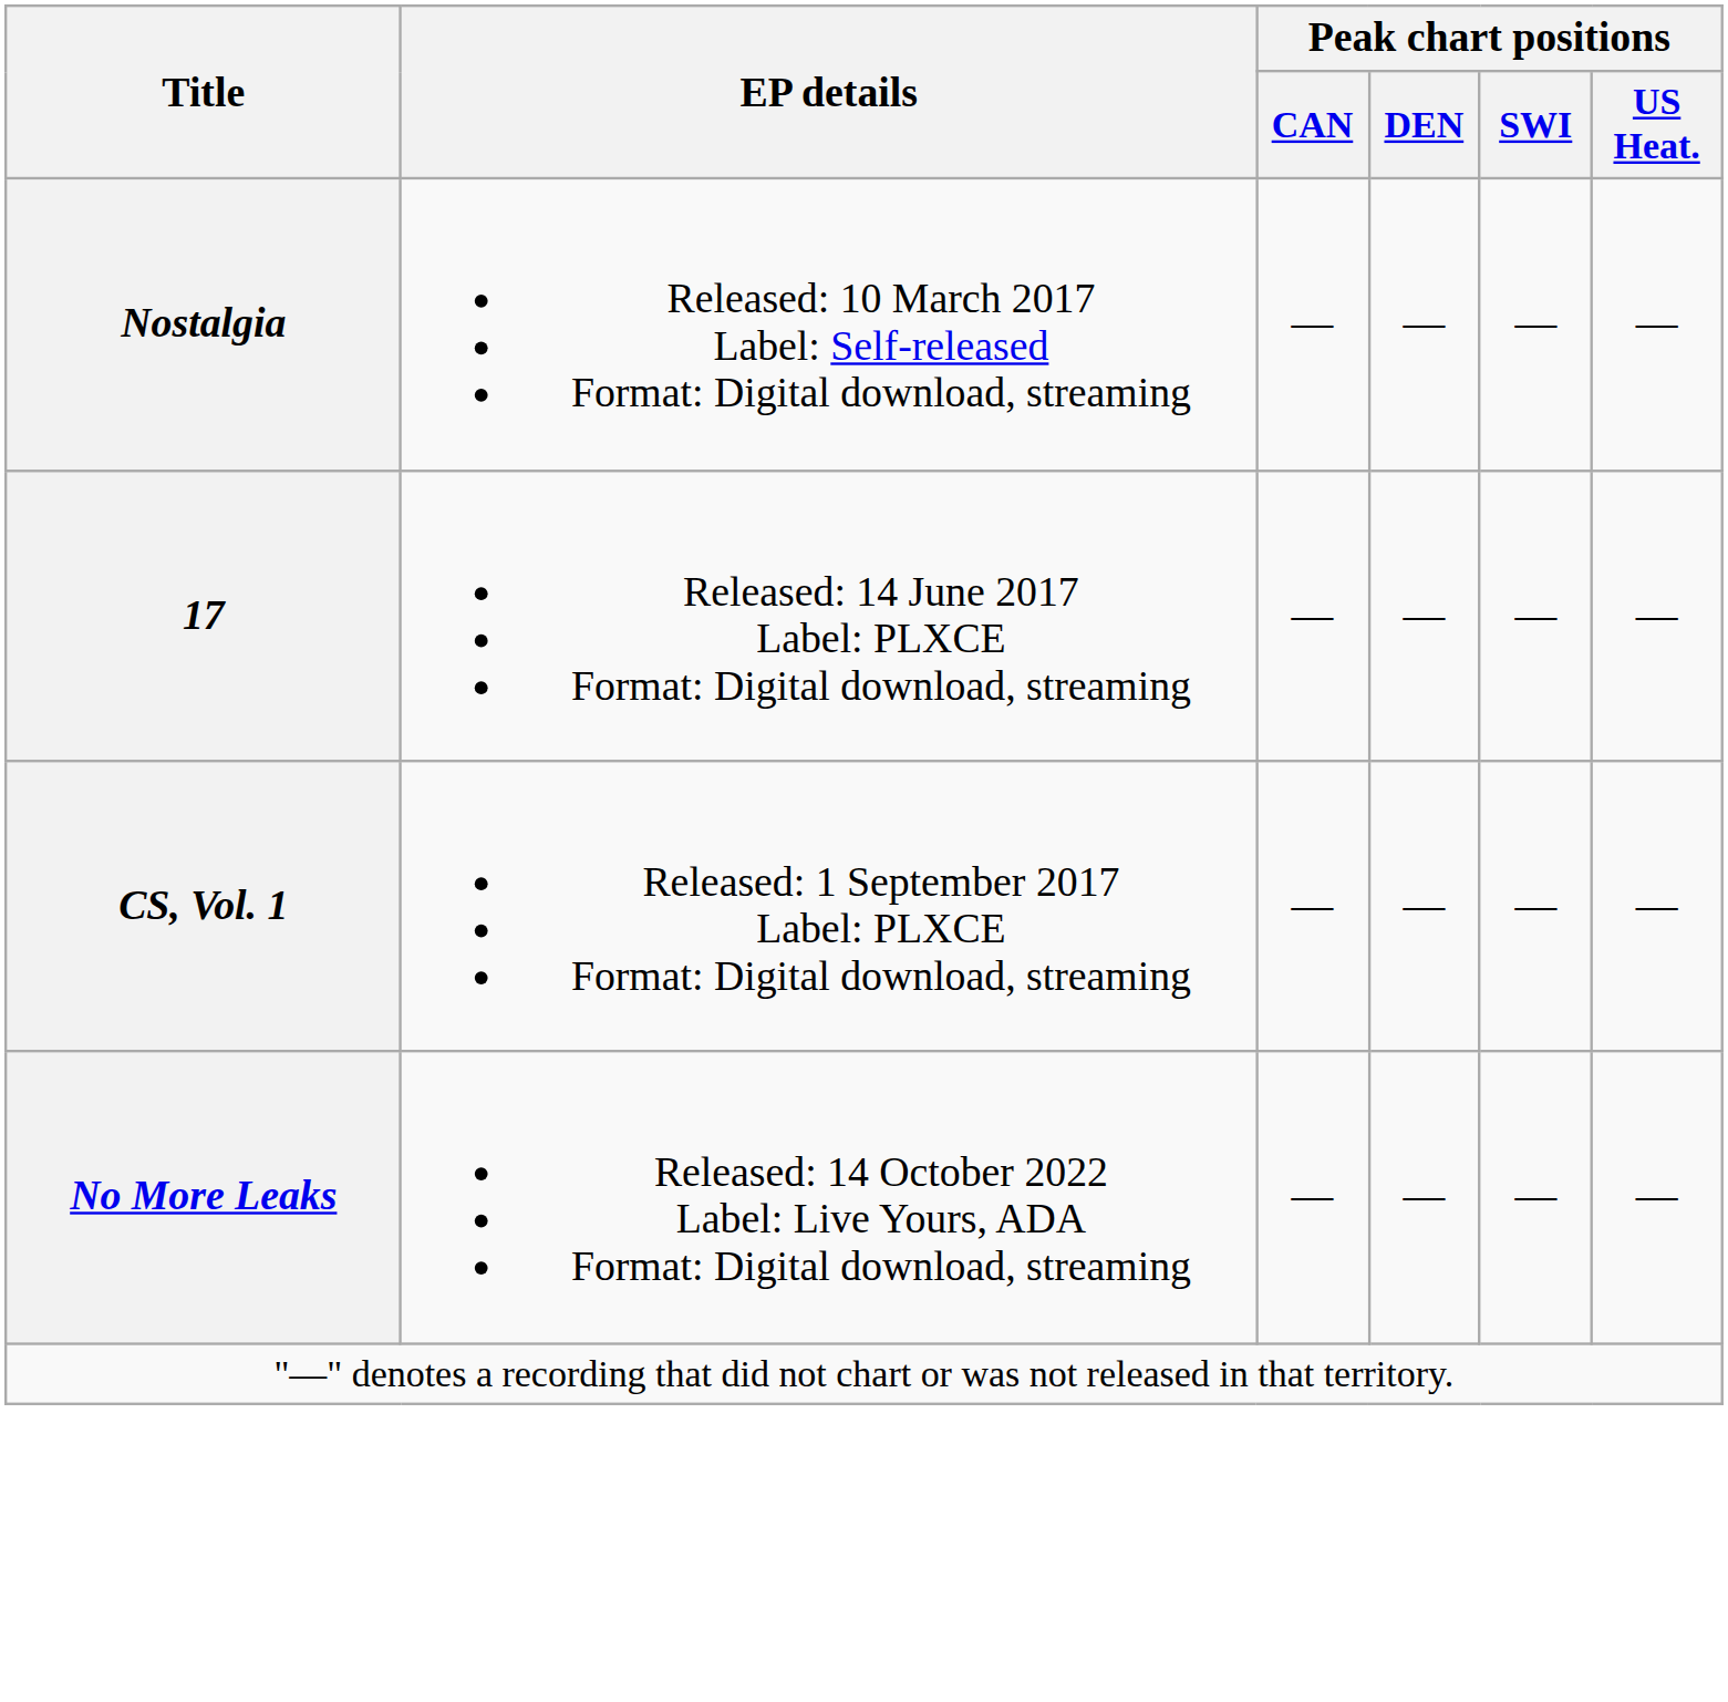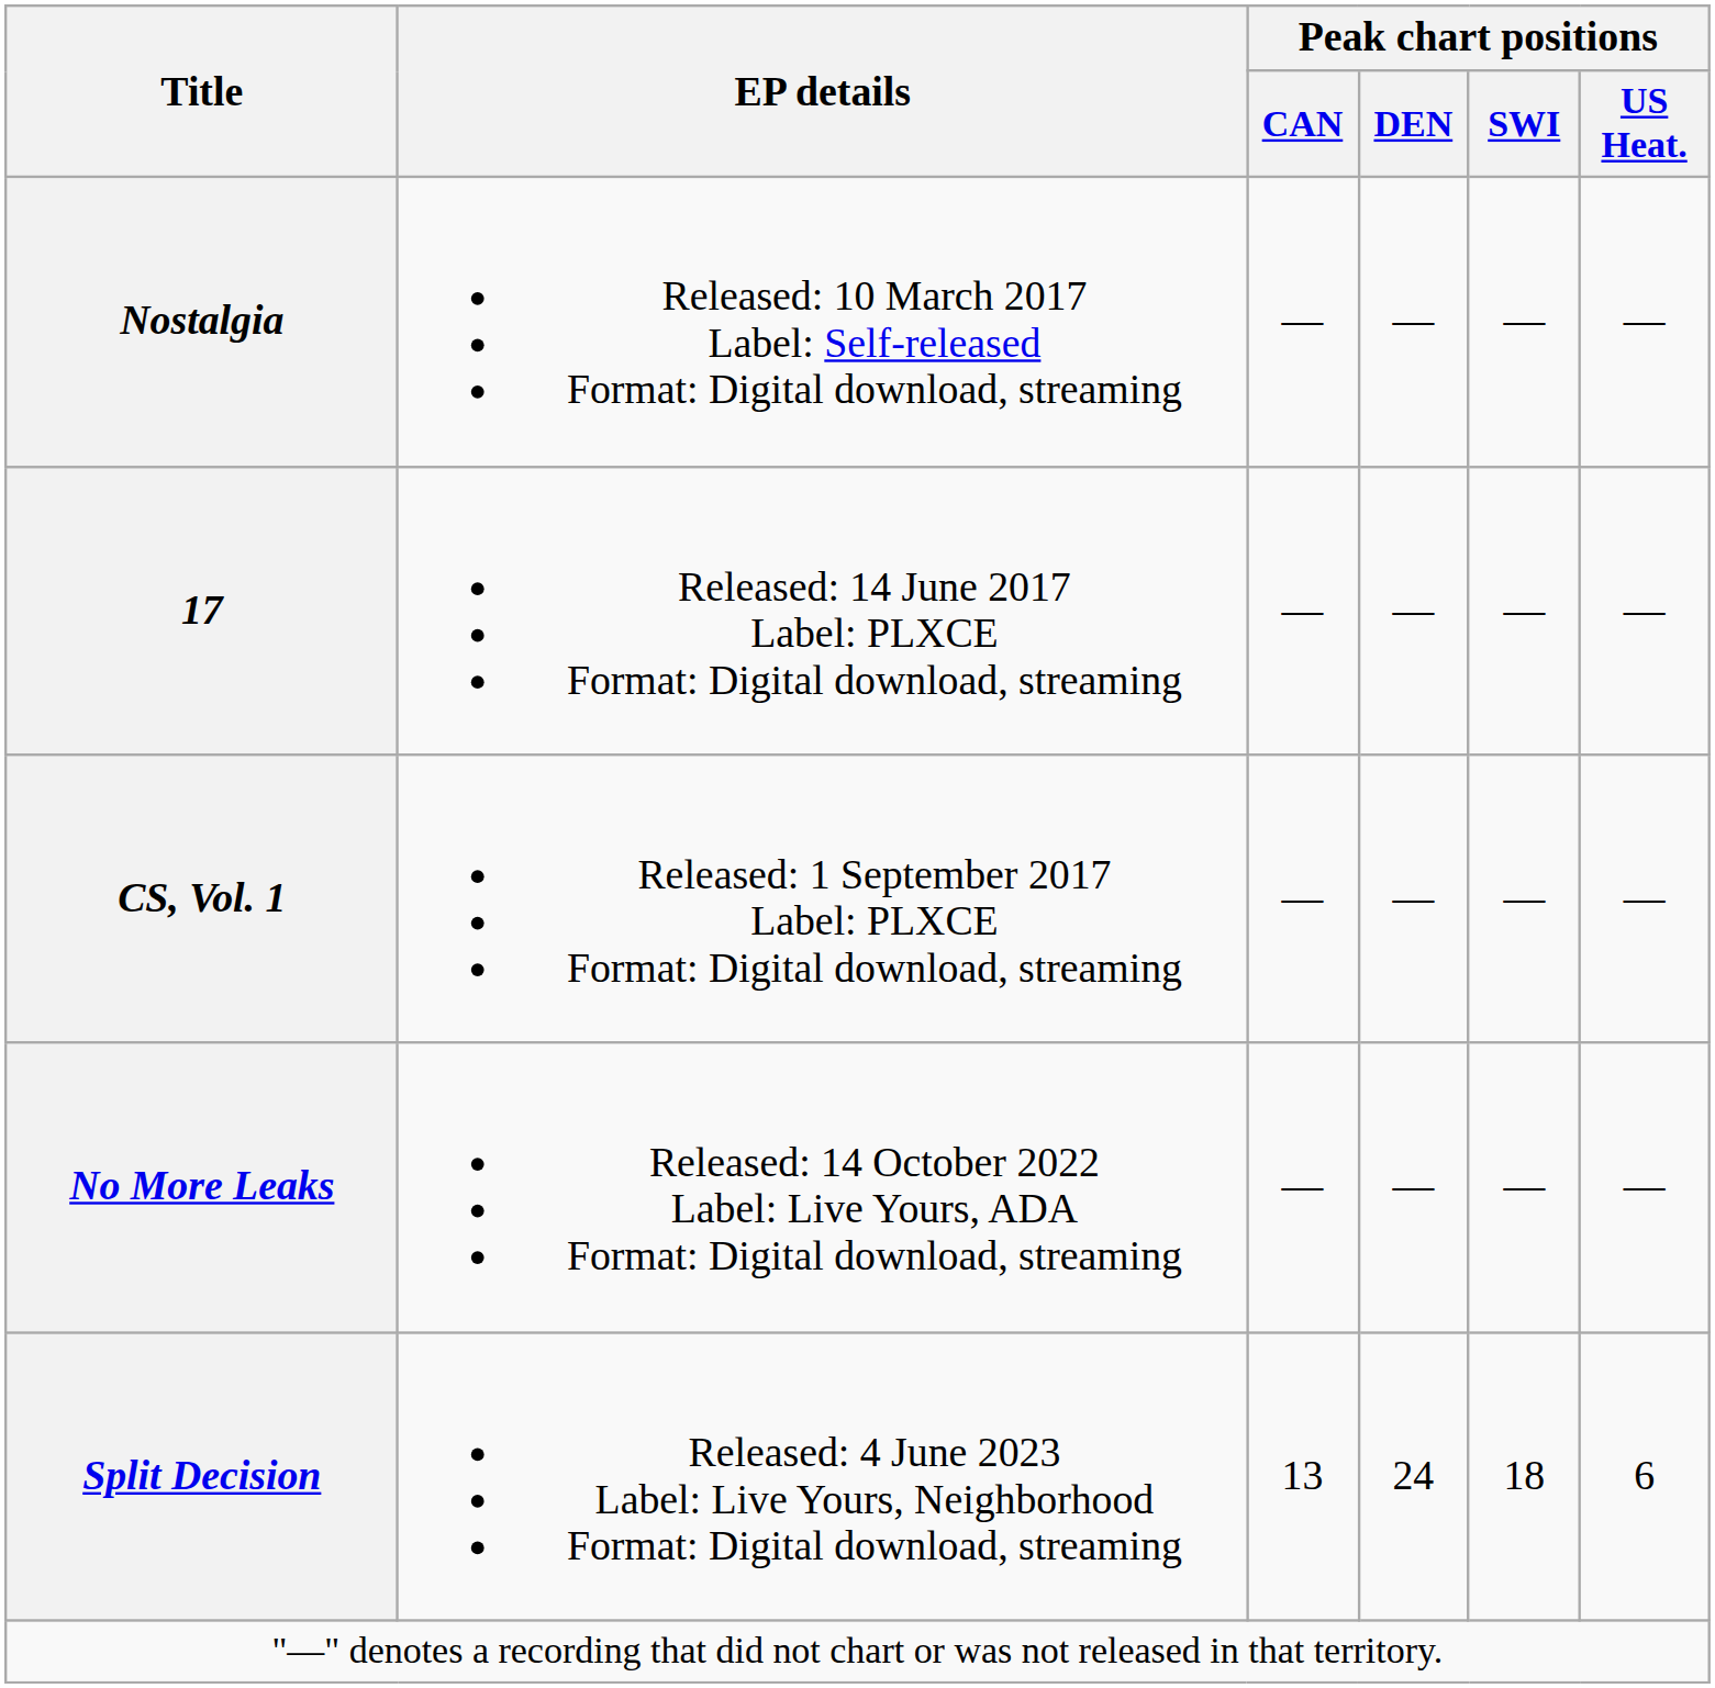 <table class="wikitable plainrowheaders" style="text-align:center;" border="1">
 <tr>
 <th scope="col" rowspan="2" style="width:9em;">Title</th>
 <th scope="col" rowspan="2" style="width:20em;">EP details</th>
 <th scope="col" colspan="4">Peak chart positions</th>
 </tr>
 <tr>
 <th scope="col" style="width:2.5em;font-size:90%;"><a href='#'>CAN</a><br></th>
 <th scope="col" style="width:2.5em;font-size:90%;"><a href='#'>DEN</a><br></th>
 <th scope="col" style="width:2.5em;font-size:90%;"><a href='#'>SWI</a><br></th>
 <th scope="col" style="width:3em;font-size:90%;"><a href='#'>US<br>Heat.</a><br></th>
 </tr>
 <tr>
 <th scope="row"><em>Nostalgia</em></th>
 <td><br><ul><li>Released: 10 March 2017</li><li>Label: <a href='#'>Self-released</a></li><li>Format: Digital download, streaming</li></ul></td>
 <td>—</td>
 <td>—</td>
 <td>—</td>
 <td>—</td>
 </tr>
 <tr>
 <th scope="row"><em>17</em></th>
 <td><br><ul><li>Released: 14 June 2017</li><li>Label: PLXCE</li><li>Format: Digital download, streaming</li></ul></td>
 <td>—</td>
 <td>—</td>
 <td>—</td>
 <td>—</td>
 </tr>
 <tr>
 <th scope="row"><em>CS, Vol. 1</em></th>
 <td><br><ul><li>Released: 1 September 2017</li><li>Label: PLXCE</li><li>Format: Digital download, streaming</li></ul></td>
 <td>—</td>
 <td>—</td>
 <td>—</td>
 <td>—</td>
 </tr>
 <tr>
 <th scope="row"><em><a href='#'>No More Leaks</a></em></th>
 <td><br><ul><li>Released: 14 October 2022</li><li>Label: Live Yours, ADA</li><li>Format: Digital download, streaming</li></ul></td>
 <td>—</td>
 <td>—</td>
 <td>—</td>
 <td>—</td>
 </tr>
 <tr>
+<th scope="row"><em><a href='#'>Split Decision</a></em><br></th>
+<td><br><ul><li>Released: 4 June 2023</li><li>Label: Live Yours, Neighborhood</li><li>Format: Digital download, streaming</li></ul></td>
+<td>13</td>
+<td>24</td>
+<td>18</td>
+<td>6</td>
+</tr>
+<tr>
 <td colspan="6" style="font-size:90%">"—" denotes a recording that did not chart or was not released in that territory.</td>
 </tr>
 </table>
